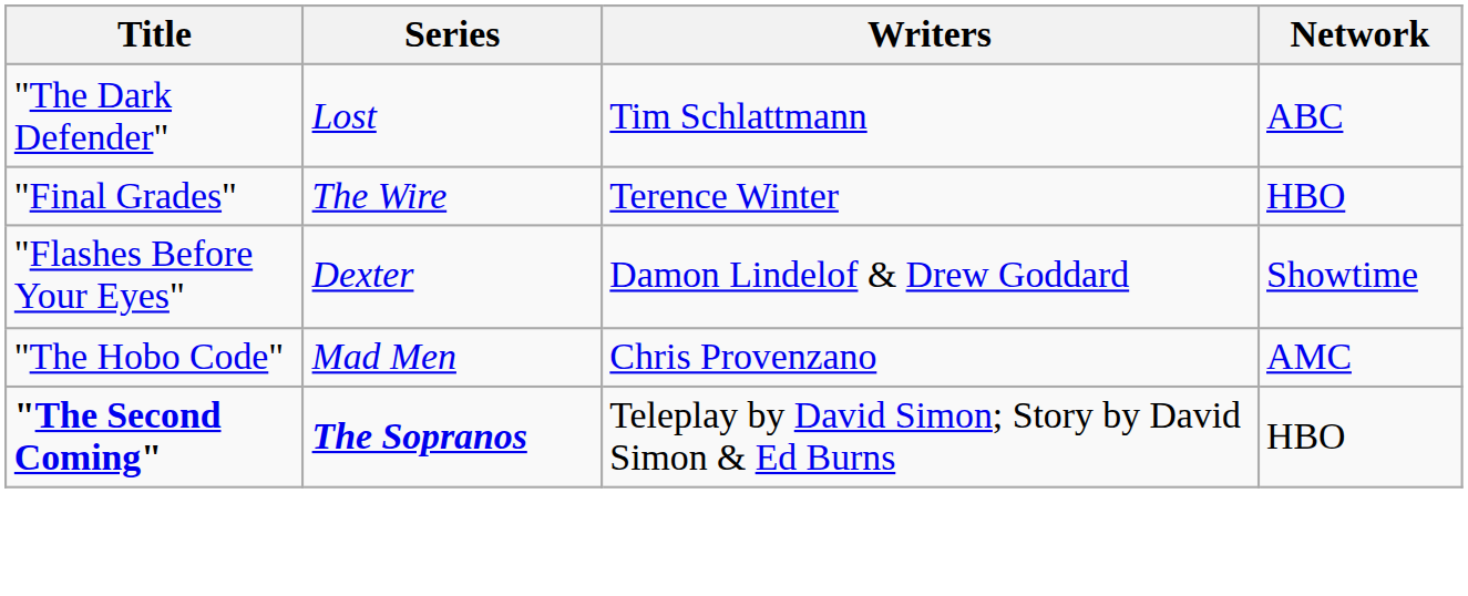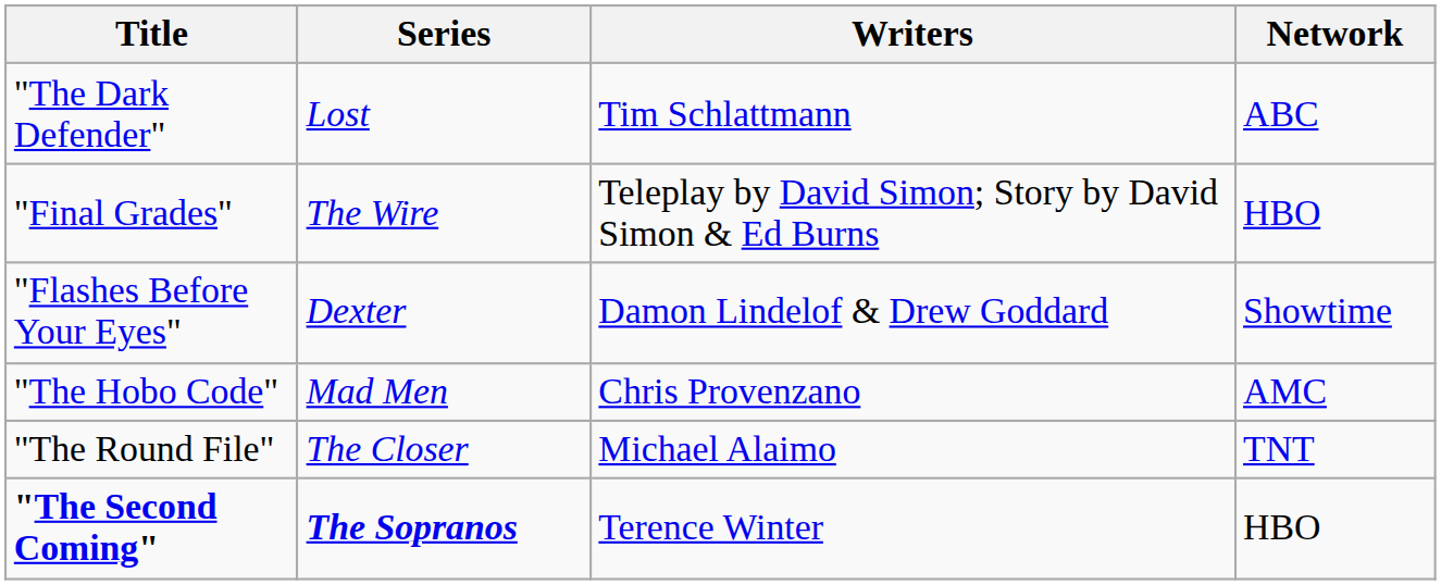 <table class="wikitable" style="width:100%;">
 <tr>
 <th style="width:120px;">Title</th>
 <th style="width:120px;">Series</th>
 <th>Writers</th>
 <th style="width:80px;">Network</th>
 </tr>
 <tr>
 <td>"<a href='#'>The Dark Defender</a>"</td>
 <td><em><a href='#'>Lost</a></em></td>
 <td><a href='#'>Tim Schlattmann</a></td>
 <td><a href='#'>ABC</a></td>
 </tr>
 <tr>
 <td>"<a href='#'>Final Grades</a>"</td>
 <td><em><a href='#'>The Wire</a></em></td>
-<td><a href='#'>Terence Winter</a></td>
+<td>Teleplay by <a href='#'>David Simon</a>; Story by David Simon & <a href='#'>Ed Burns</a></td>
 <td><a href='#'>HBO</a></td>
 </tr>
 <tr>
 <td>"<a href='#'>Flashes Before Your Eyes</a>"</td>
 <td><em><a href='#'>Dexter</a></em></td>
 <td><a href='#'>Damon Lindelof</a> & <a href='#'>Drew Goddard</a></td>
 <td><a href='#'>Showtime</a></td>
 </tr>
 <tr>
 <td>"<a href='#'>The Hobo Code</a>"</td>
 <td><em><a href='#'>Mad Men</a></em></td>
 <td><a href='#'>Chris Provenzano</a></td>
 <td><a href='#'>AMC</a></td>
 </tr>
 <tr>
+<td>"The Round File"</td>
+<td><em><a href='#'>The Closer</a></em></td>
+<td><a href='#'>Michael Alaimo</a></td>
+<td><a href='#'>TNT</a></td>
+</tr>
+<tr>
 <td><strong> "<a href='#'>The Second Coming</a>" </strong></td>
 <td><strong> <em><a href='#'>The Sopranos</a></em> </strong></td>
-<td>Teleplay by <a href='#'>David Simon</a>; Story by David Simon & <a href='#'>Ed Burns</a></td>
+<td><a href='#'>Terence Winter</a></td>
 <td>HBO</td>
 </tr>
 </table>
